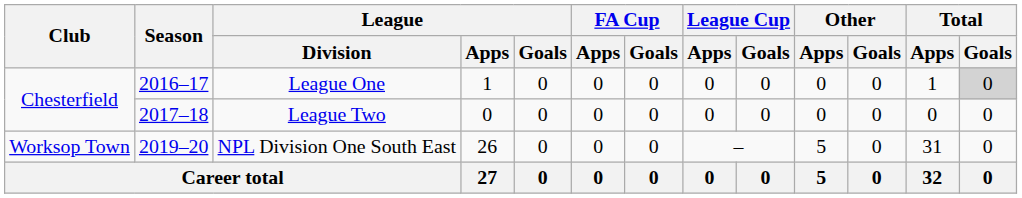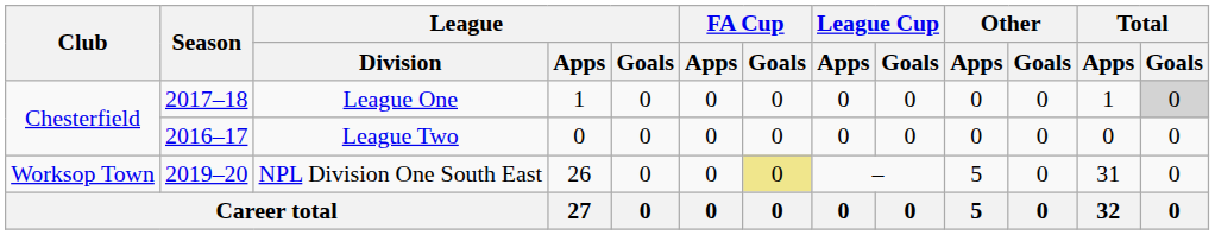 <table class="wikitable" style="text-align:center">
 <tr>
 <th rowspan="2">Club</th>
 <th rowspan="2">Season</th>
 <th colspan="3">League</th>
 <th colspan="2"><a href='#'>FA Cup</a></th>
 <th colspan="2"><a href='#'>League Cup</a></th>
 <th colspan="2">Other</th>
 <th colspan="2">Total</th>
 </tr>
 <tr>
 <th>Division</th>
 <th>Apps</th>
 <th>Goals</th>
 <th>Apps</th>
 <th>Goals</th>
 <th>Apps</th>
 <th>Goals</th>
 <th>Apps</th>
 <th>Goals</th>
 <th>Apps</th>
 <th>Goals</th>
 </tr>
 <tr>
 <td rowspan="2" valign="center"><a href='#'>Chesterfield</a></td>
-<td><a href='#'>2016–17</a></td>
+<td><a href='#'>2017–18</a></td>
 <td><a href='#'>League One</a></td>
 <td>1</td>
 <td>0</td>
 <td>0</td>
 <td>0</td>
 <td>0</td>
 <td>0</td>
 <td>0</td>
 <td>0</td>
 <td>1</td>
 <td style="background: lightgrey;">0</td>
 </tr>
 <tr>
-<td><a href='#'>2017–18</a></td>
+<td><a href='#'>2016–17</a></td>
 <td><a href='#'>League Two</a></td>
 <td>0</td>
 <td>0</td>
 <td>0</td>
 <td>0</td>
 <td>0</td>
 <td>0</td>
 <td>0</td>
 <td>0</td>
 <td>0</td>
 <td>0</td>
 </tr>
 <tr>
 <td><a href='#'>Worksop Town</a></td>
 <td><a href='#'>2019–20</a></td>
 <td><a href='#'>NPL</a> Division One South East</td>
 <td>26</td>
 <td>0</td>
 <td>0</td>
-<td>0</td>
+<td style="background: khaki;">0</td>
 <td colspan="2">–</td>
 <td>5</td>
 <td>0</td>
 <td>31</td>
 <td>0</td>
 </tr>
 <tr>
 <th colspan="3">Career total</th>
 <th>27</th>
 <th>0</th>
 <th>0</th>
 <th>0</th>
 <th>0</th>
 <th>0</th>
 <th>5</th>
 <th>0</th>
 <th>32</th>
 <th>0</th>
 </tr>
 </table>
